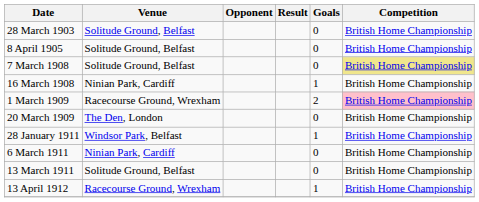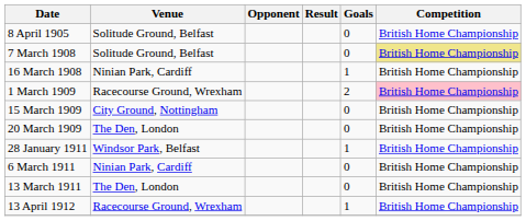 <table class="wikitable">
 <tr>
 <th>Date</th>
 <th>Venue</th>
 <th>Opponent</th>
 <th>Result</th>
 <th>Goals</th>
 <th>Competition</th>
-</tr>
-<tr>
-<td>28 March 1903</td>
-<td><a href='#'>Solitude Ground</a>, <a href='#'>Belfast</a></td>
-<td></td>
-<td></td>
-<td>0</td>
-<td><a href='#'>British Home Championship</a></td>
 </tr>
 <tr>
 <td>8 April 1905</td>
 <td>Solitude Ground, Belfast</td>
 <td></td>
 <td></td>
 <td>0</td>
 <td><a href='#'>British Home Championship</a></td>
 </tr>
 <tr>
 <td>7 March 1908</td>
 <td>Solitude Ground, Belfast</td>
 <td></td>
 <td></td>
 <td>0</td>
 <td style="background: khaki;"><a href='#'>British Home Championship</a></td>
 </tr>
 <tr>
 <td>16 March 1908</td>
 <td>Ninian Park, Cardiff</td>
 <td></td>
 <td></td>
 <td>1</td>
 <td>British Home Championship</td>
 </tr>
 <tr>
 <td>1 March 1909</td>
 <td>Racecourse Ground, Wrexham</td>
 <td></td>
 <td></td>
 <td>2</td>
 <td style="background: pink;"><a href='#'>British Home Championship</a></td>
 </tr>
 <tr>
+<td>15 March 1909</td>
+<td><a href='#'>City Ground</a>, <a href='#'>Nottingham</a></td>
+<td></td>
+<td></td>
+<td>0</td>
+<td>British Home Championship</td>
+</tr>
+<tr>
 <td>20 March 1909</td>
 <td><a href='#'>The Den</a>, London</td>
 <td></td>
 <td></td>
 <td>0</td>
 <td>British Home Championship</td>
 </tr>
 <tr>
 <td>28 January 1911</td>
 <td><a href='#'>Windsor Park</a>, Belfast</td>
 <td></td>
 <td></td>
 <td>1</td>
 <td><a href='#'>British Home Championship</a></td>
 </tr>
 <tr>
 <td>6 March 1911</td>
 <td><a href='#'>Ninian Park</a>, <a href='#'>Cardiff</a></td>
 <td></td>
 <td></td>
 <td>0</td>
 <td>British Home Championship</td>
 </tr>
 <tr>
 <td>13 March 1911</td>
-<td>Solitude Ground, Belfast</td>
+<td><a href='#'>The Den</a>, London</td>
 <td></td>
 <td></td>
 <td>0</td>
 <td>British Home Championship</td>
 </tr>
 <tr>
 <td>13 April 1912</td>
 <td><a href='#'>Racecourse Ground</a>, <a href='#'>Wrexham</a></td>
 <td></td>
 <td></td>
 <td>1</td>
 <td><a href='#'>British Home Championship</a></td>
 </tr>
 <tr>
 </tr>
 </table>
